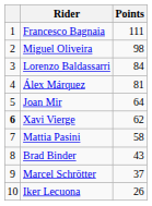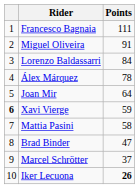 <table class="wikitable" style="font-size: 95%;">
 <tr>
 <th></th>
 <th>Rider</th>
 <th>Points</th>
 </tr>
 <tr>
 <td align=center>1</td>
 <td> <a href='#'>Francesco Bagnaia</a></td>
 <td align=right>111</td>
 </tr>
 <tr>
 <td align=center>2</td>
 <td> <a href='#'>Miguel Oliveira</a></td>
-<td align=right>98</td>
+<td align=right>91</td>
 </tr>
 <tr>
 <td align=center>3</td>
 <td> <a href='#'>Lorenzo Baldassarri</a></td>
 <td align=right>84</td>
 </tr>
 <tr>
 <td align=center>4</td>
 <td> <a href='#'>Álex Márquez</a></td>
-<td align=right>81</td>
+<td align=right>78</td>
 </tr>
 <tr>
 <td align=center>5</td>
 <td> <a href='#'>Joan Mir</a></td>
 <td align=right>64</td>
 </tr>
 <tr>
 <td align=center><strong>6</strong></td>
 <td> <a href='#'>Xavi Vierge</a></td>
-<td align=right>62</td>
+<td align=right>59</td>
 </tr>
 <tr>
 <td align=center>7</td>
 <td> <a href='#'>Mattia Pasini</a></td>
 <td align=right>58</td>
 </tr>
 <tr>
 <td align=center>8</td>
 <td> <a href='#'>Brad Binder</a></td>
-<td align=right>43</td>
+<td align=right>47</td>
 </tr>
 <tr>
 <td align=center>9</td>
 <td> <a href='#'>Marcel Schrötter</a></td>
 <td align=right>37</td>
 </tr>
 <tr>
 <td align=center>10</td>
 <td> <a href='#'>Iker Lecuona</a></td>
-<td align=right>26</td>
+<td align=right><strong>26</strong></td>
 </tr>
 </table>
